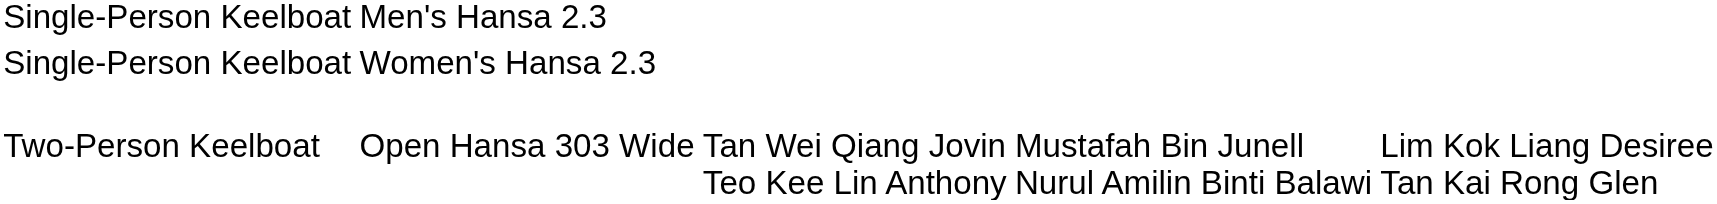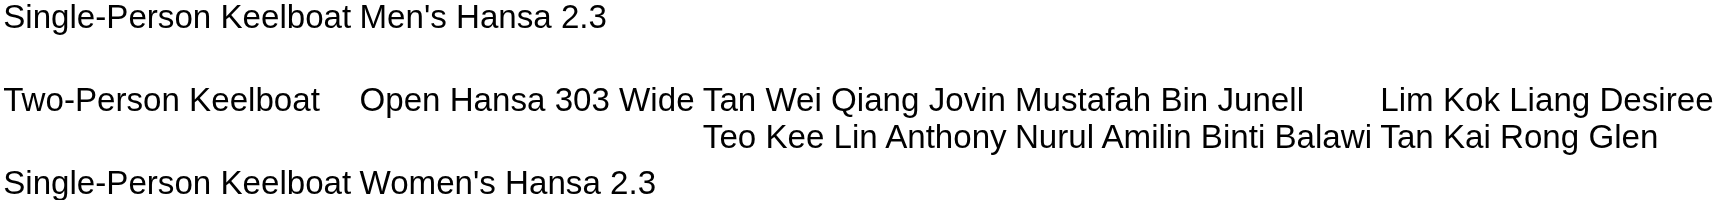 <table>
 <tr>
 <td>Single-Person Keelboat</td>
 <td>Men's Hansa 2.3</td>
-<td></td>
-<td></td>
-<td></td>
-</tr>
-<tr>
-<td>Single-Person Keelboat</td>
-<td>Women's Hansa 2.3</td>
 <td></td>
 <td></td>
 <td></td>
 </tr>
 <tr>
 <td>Two-Person Keelboat</td>
 <td>Open Hansa 303 Wide</td>
 <td><br>Tan Wei Qiang Jovin<br>Teo Kee Lin Anthony</td>
 <td><br>Mustafah Bin Junell<br>Nurul Amilin Binti Balawi</td>
 <td><br>Lim Kok Liang Desiree<br>Tan Kai Rong Glen</td>
 </tr>
+<tr>
+<td>Single-Person Keelboat</td>
+<td>Women's Hansa 2.3</td>
+<td></td>
+<td></td>
+<td></td>
+</tr>
 </table>
